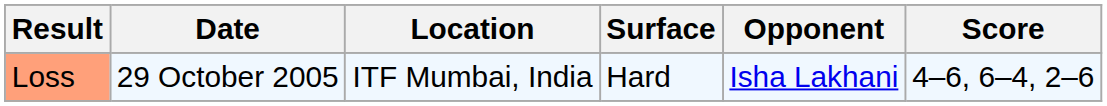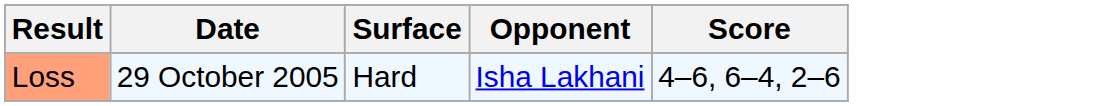 <table class="sortable wikitable" style="font-size:97%">
 <tr>
 <th>Result</th>
 <th>Date</th>
-<th>Location</th>
 <th>Surface</th>
 <th>Opponent</th>
 <th>Score</th>
 </tr>
 <tr style="background:#f0f8ff;">
 <td bgcolor="FFA07A">Loss</td>
 <td>29 October 2005</td>
-<td>ITF Mumbai, India</td>
 <td>Hard</td>
 <td> <a href='#'>Isha Lakhani</a></td>
 <td>4–6, 6–4, 2–6</td>
 </tr>
 </table>
